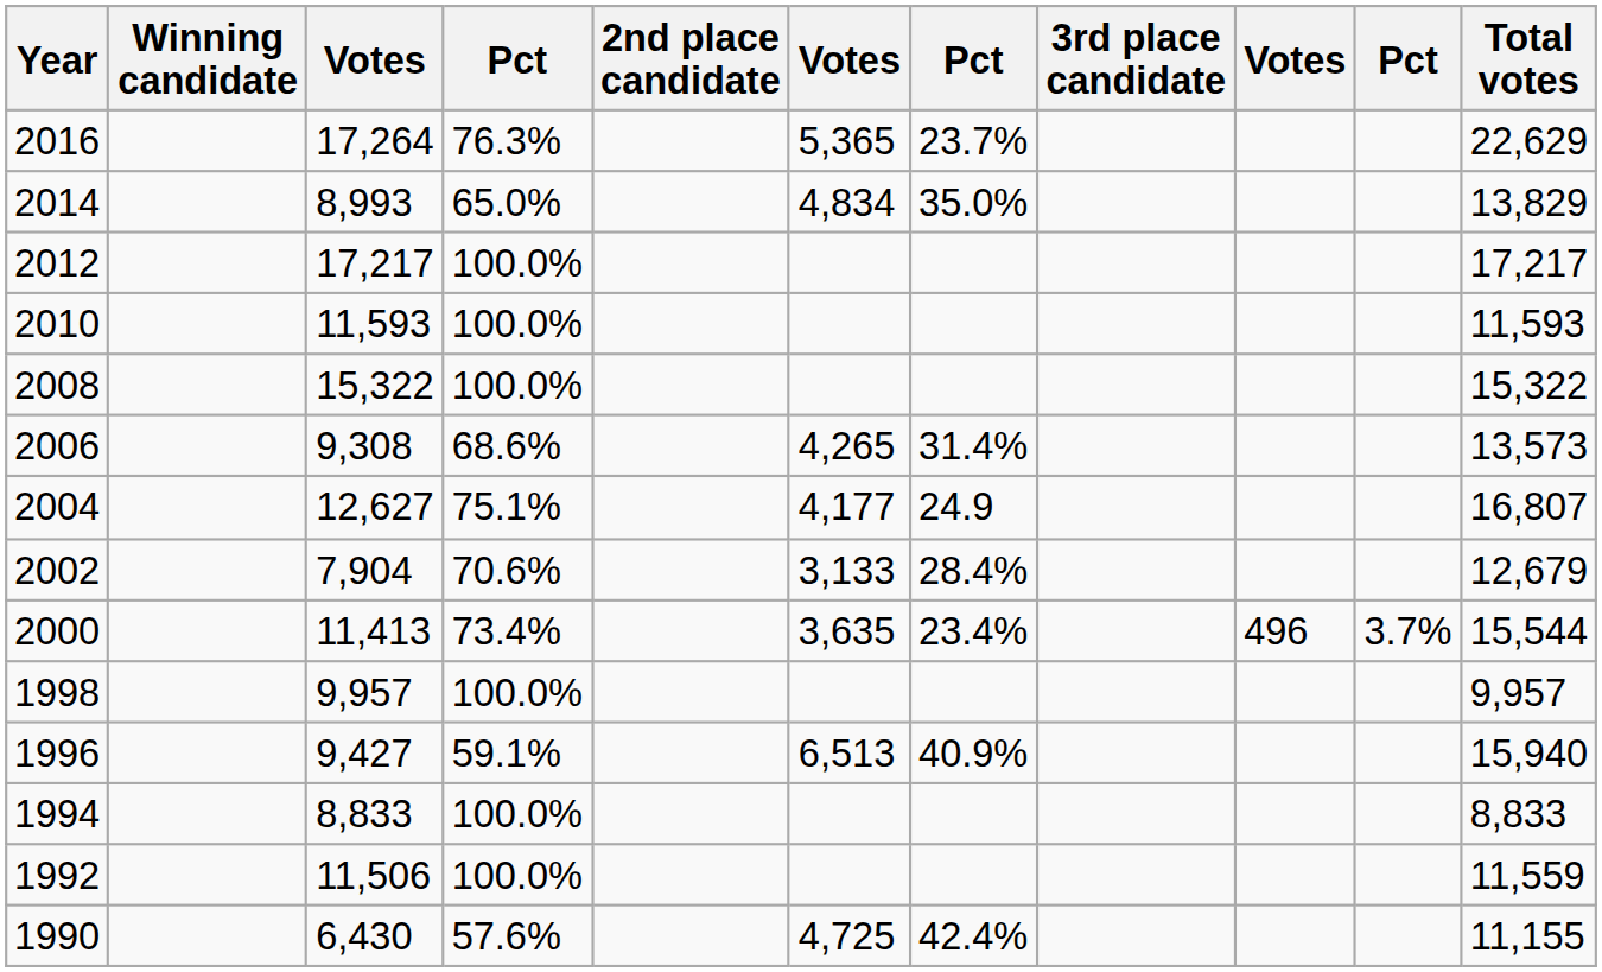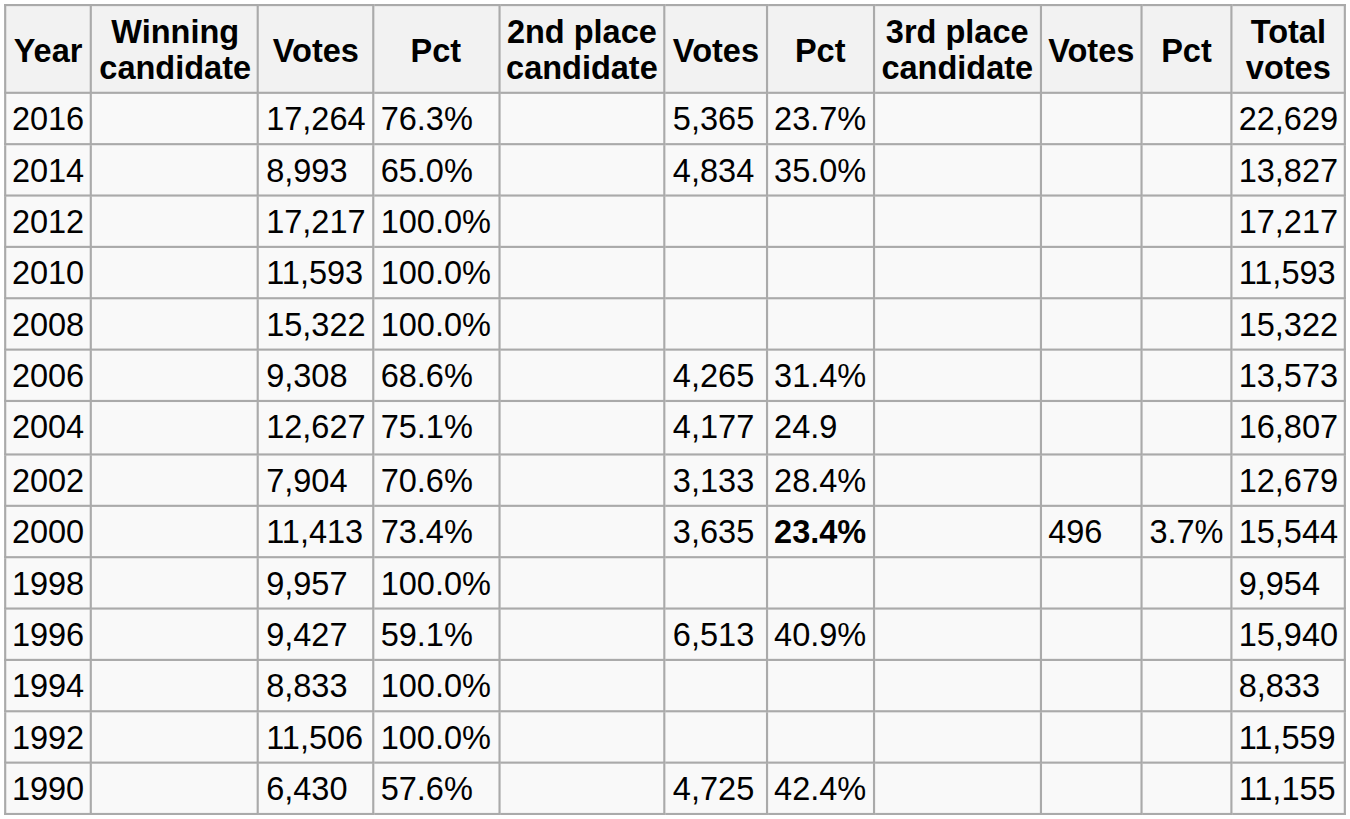 <table class="wikitable sortable" style="margin:0.5em ; font-size:95%">
 <tr>
 <th>Year</th>
 <th>Winning candidate</th>
 <th>Votes</th>
 <th>Pct</th>
 <th>2nd place candidate</th>
 <th>Votes</th>
 <th>Pct</th>
 <th>3rd place candidate</th>
 <th>Votes</th>
 <th>Pct</th>
 <th>Total votes</th>
 </tr>
 <tr>
 <td>2016</td>
 <td></td>
 <td>17,264</td>
 <td>76.3%</td>
 <td></td>
 <td>5,365</td>
 <td>23.7%</td>
 <td></td>
 <td></td>
 <td></td>
 <td>22,629</td>
 </tr>
 <tr>
 <td>2014</td>
 <td></td>
 <td>8,993</td>
 <td>65.0%</td>
 <td></td>
 <td>4,834</td>
 <td>35.0%</td>
 <td></td>
 <td></td>
 <td></td>
-<td>13,829</td>
+<td>13,827</td>
 </tr>
 <tr>
 <td>2012</td>
 <td></td>
 <td>17,217</td>
 <td>100.0%</td>
 <td></td>
 <td></td>
 <td></td>
 <td></td>
 <td></td>
 <td></td>
 <td>17,217</td>
 </tr>
 <tr>
 <td>2010</td>
 <td></td>
 <td>11,593</td>
 <td>100.0%</td>
 <td></td>
 <td></td>
 <td></td>
 <td></td>
 <td></td>
 <td></td>
 <td>11,593</td>
 </tr>
 <tr>
 <td>2008</td>
 <td></td>
 <td>15,322</td>
 <td>100.0%</td>
 <td></td>
 <td></td>
 <td></td>
 <td></td>
 <td></td>
 <td></td>
 <td>15,322</td>
 </tr>
 <tr>
 <td>2006</td>
 <td></td>
 <td>9,308</td>
 <td>68.6%</td>
 <td></td>
 <td>4,265</td>
 <td>31.4%</td>
 <td></td>
 <td></td>
 <td></td>
 <td>13,573</td>
 </tr>
 <tr>
 <td>2004</td>
 <td></td>
 <td>12,627</td>
 <td>75.1%</td>
 <td></td>
 <td>4,177</td>
 <td>24.9</td>
 <td></td>
 <td></td>
 <td></td>
 <td>16,807</td>
 </tr>
 <tr>
 <td>2002</td>
 <td></td>
 <td>7,904</td>
 <td>70.6%</td>
 <td></td>
 <td>3,133</td>
 <td>28.4%</td>
 <td></td>
 <td></td>
 <td></td>
 <td>12,679</td>
 </tr>
 <tr>
 <td>2000</td>
 <td></td>
 <td>11,413</td>
 <td>73.4%</td>
 <td></td>
 <td>3,635</td>
-<td>23.4%</td>
+<td><strong>23.4%</strong></td>
 <td></td>
 <td>496</td>
 <td>3.7%</td>
 <td>15,544</td>
 </tr>
 <tr>
 <td>1998</td>
 <td></td>
 <td>9,957</td>
 <td>100.0%</td>
 <td></td>
 <td></td>
 <td></td>
 <td></td>
 <td></td>
 <td></td>
-<td>9,957</td>
+<td>9,954</td>
 </tr>
 <tr>
 <td>1996</td>
 <td></td>
 <td>9,427</td>
 <td>59.1%</td>
 <td></td>
 <td>6,513</td>
 <td>40.9%</td>
 <td></td>
 <td></td>
 <td></td>
 <td>15,940</td>
 </tr>
 <tr>
 <td>1994</td>
 <td></td>
 <td>8,833</td>
 <td>100.0%</td>
 <td></td>
 <td></td>
 <td></td>
 <td></td>
 <td></td>
 <td></td>
 <td>8,833</td>
 </tr>
 <tr>
 <td>1992</td>
 <td></td>
 <td>11,506</td>
 <td>100.0%</td>
 <td></td>
 <td></td>
 <td></td>
 <td></td>
 <td></td>
 <td></td>
 <td>11,559</td>
 </tr>
 <tr>
 <td>1990</td>
 <td></td>
 <td>6,430</td>
 <td>57.6%</td>
 <td></td>
 <td>4,725</td>
 <td>42.4%</td>
 <td></td>
 <td></td>
 <td></td>
 <td>11,155</td>
 </tr>
 </table>
